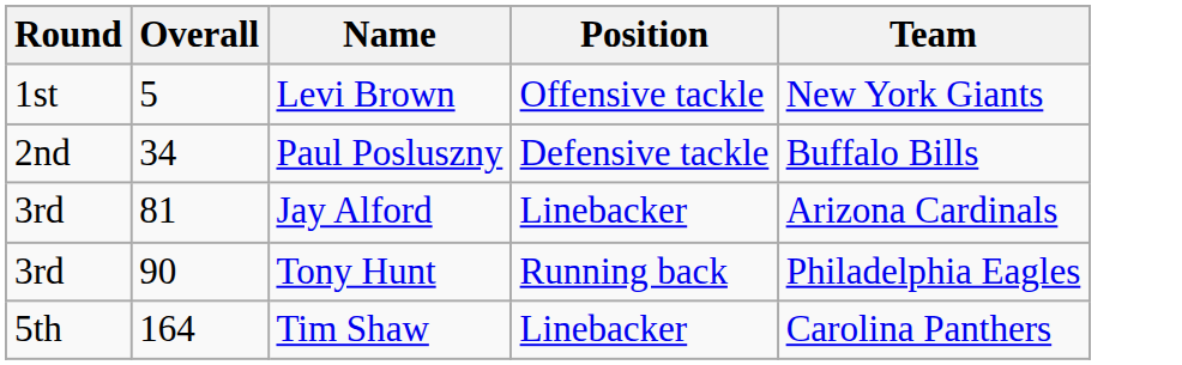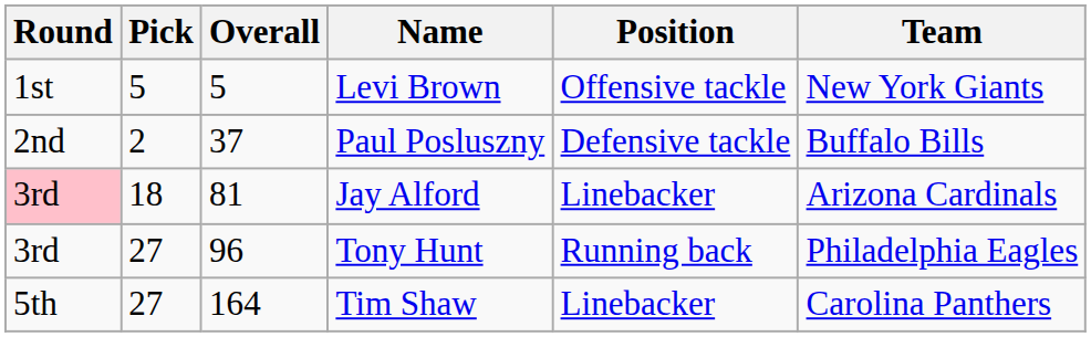 <table class="wikitable">
 <tr>
 <th>Round</th>
+<th>Pick</th>
 <th>Overall</th>
 <th>Name</th>
 <th>Position</th>
 <th>Team</th>
 </tr>
 <tr>
 <td>1st</td>
 <td>5</td>
+<td>5</td>
 <td><a href='#'>Levi Brown</a></td>
 <td><a href='#'>Offensive tackle</a></td>
 <td><a href='#'>New York Giants</a></td>
 </tr>
 <tr>
 <td>2nd</td>
-<td>34</td>
+<td>2</td>
+<td>37</td>
 <td><a href='#'>Paul Posluszny</a></td>
 <td><a href='#'>Defensive tackle</a></td>
 <td><a href='#'>Buffalo Bills</a></td>
 </tr>
 <tr>
-<td>3rd</td>
+<td style="background: pink;">3rd</td>
+<td>18</td>
 <td>81</td>
 <td><a href='#'>Jay Alford</a></td>
 <td><a href='#'>Linebacker</a></td>
 <td><a href='#'>Arizona Cardinals</a></td>
 </tr>
 <tr>
 <td>3rd</td>
-<td>90</td>
+<td>27</td>
+<td>96</td>
 <td><a href='#'>Tony Hunt</a></td>
 <td><a href='#'>Running back</a></td>
 <td><a href='#'>Philadelphia Eagles</a></td>
 </tr>
 <tr>
 <td>5th</td>
+<td>27</td>
 <td>164</td>
 <td><a href='#'>Tim Shaw</a></td>
 <td><a href='#'>Linebacker</a></td>
 <td><a href='#'>Carolina Panthers</a></td>
 </tr>
 </table>
